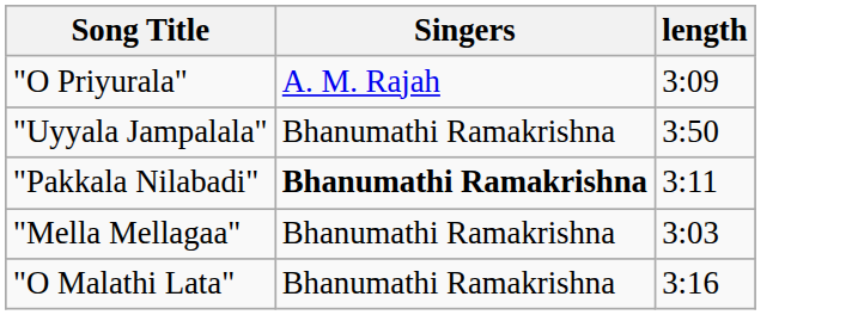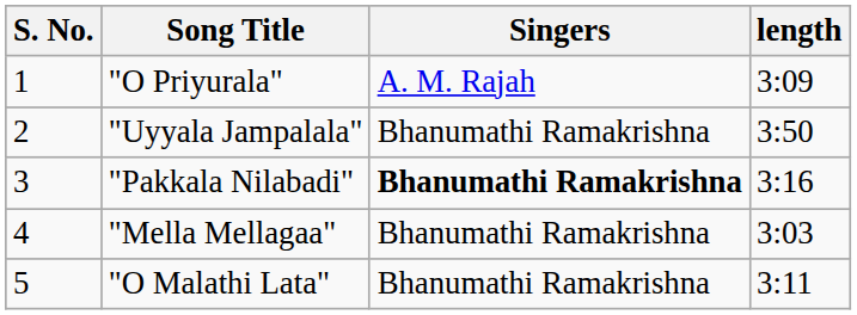 <table class="wikitable">
 <tr>
+<th>S. No.</th>
 <th>Song Title</th>
 <th>Singers</th>
 <th>length</th>
 </tr>
 <tr>
+<td>1</td>
 <td>"O Priyurala"</td>
 <td><a href='#'>A. M. Rajah</a></td>
 <td>3:09</td>
 </tr>
 <tr>
+<td>2</td>
 <td>"Uyyala Jampalala"</td>
 <td>Bhanumathi Ramakrishna</td>
 <td>3:50</td>
 </tr>
 <tr>
+<td>3</td>
 <td>"Pakkala Nilabadi"</td>
 <td><strong>Bhanumathi Ramakrishna</strong></td>
-<td>3:11</td>
+<td>3:16</td>
 </tr>
 <tr>
+<td>4</td>
 <td>"Mella Mellagaa"</td>
 <td>Bhanumathi Ramakrishna</td>
 <td>3:03</td>
 </tr>
 <tr>
+<td>5</td>
 <td>"O Malathi Lata"</td>
 <td>Bhanumathi Ramakrishna</td>
-<td>3:16</td>
+<td>3:11</td>
 </tr>
 </table>
